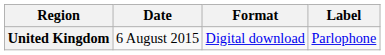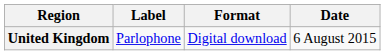 <table class="wikitable plainrowheaders" style="text-align:center;">
 <tr>
 <th>Region</th>
+<th>Label</th>
+<th>Format</th>
 <th>Date</th>
-<th>Format</th>
-<th>Label</th>
 </tr>
 <tr>
 <th scope="row">United Kingdom</th>
+<td><a href='#'>Parlophone</a></td>
+<td><a href='#'>Digital download</a></td>
 <td>6 August 2015</td>
-<td><a href='#'>Digital download</a></td>
-<td><a href='#'>Parlophone</a></td>
 </tr>
 </table>
